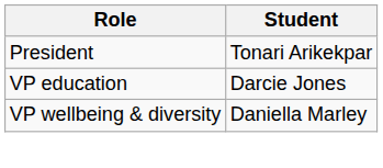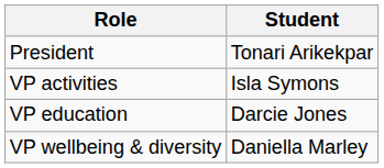 <table class="wikitable">
 <tr>
 <th>Role</th>
 <th>Student</th>
 </tr>
 <tr>
 <td>President</td>
 <td>Tonari Arikekpar</td>
 </tr>
 <tr>
+<td>VP activities</td>
+<td>Isla Symons</td>
+</tr>
+<tr>
 <td>VP education</td>
 <td>Darcie Jones</td>
 </tr>
 <tr>
 <td>VP wellbeing & diversity</td>
 <td>Daniella Marley</td>
 </tr>
 </table>
